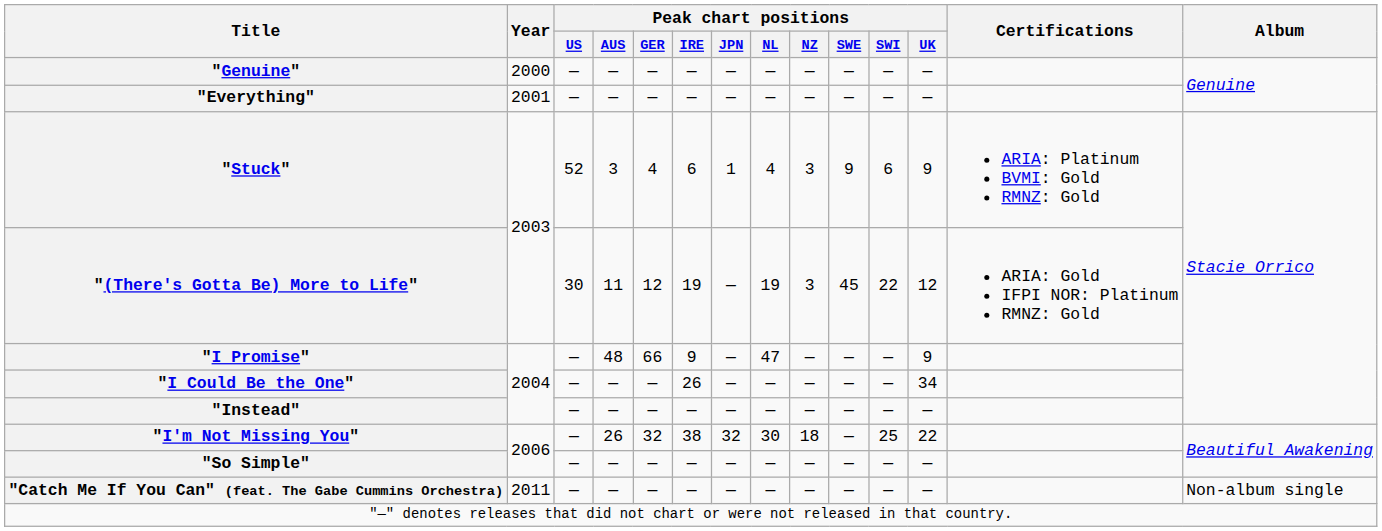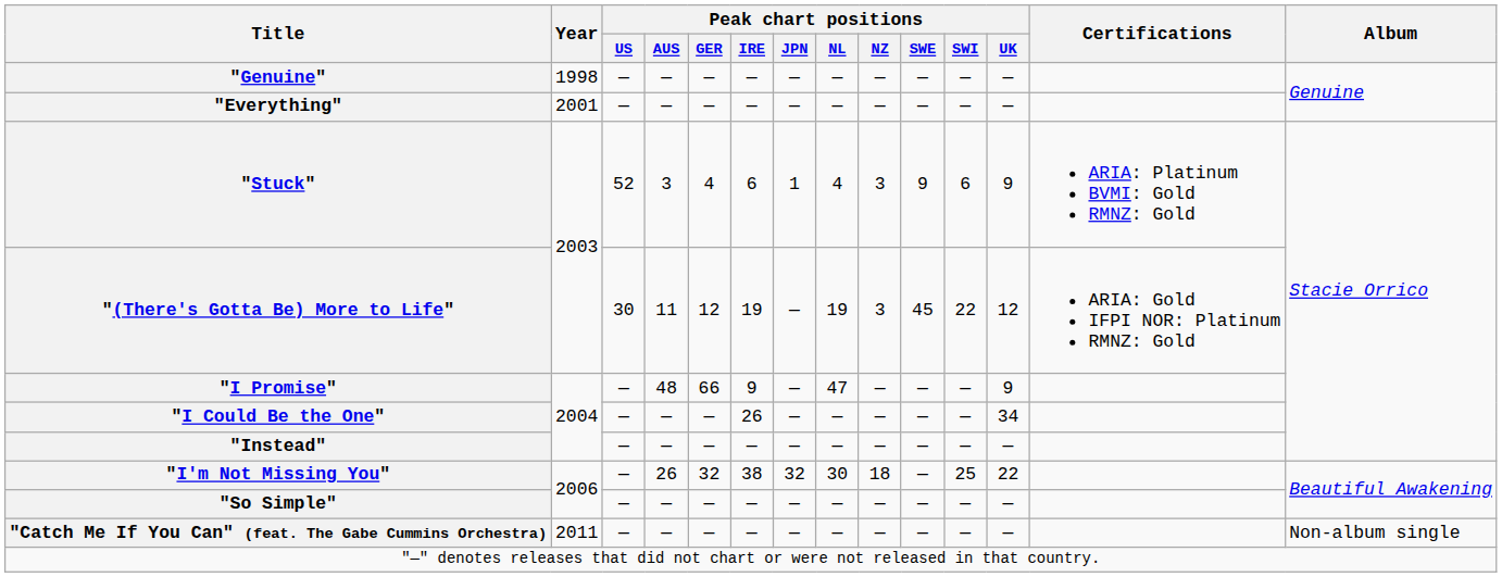 <table class="wikitable plainrowheaders">
 <tr>
 <th rowspan=2>Title</th>
 <th rowspan=2>Year</th>
 <th colspan=10>Peak chart positions</th>
 <th rowspan=2>Certifications</th>
 <th rowspan=2>Album</th>
 </tr>
 <tr>
 <th width=25><small><a href='#'>US</a></small><br></th>
 <th width=25><small><a href='#'>AUS</a></small><br></th>
 <th width=25><small><a href='#'>GER</a></small><br></th>
 <th width=25><small><a href='#'>IRE</a></small><br></th>
 <th width=25><small><a href='#'>JPN</a></small><br></th>
 <th width=25><small><a href='#'>NL</a></small><br></th>
 <th width=25><small><a href='#'>NZ</a></small><br></th>
 <th width=25><small><a href='#'>SWE</a></small><br></th>
 <th width=25><small><a href='#'>SWI</a></small><br></th>
 <th width=25><small><a href='#'>UK</a></small><br></th>
 </tr>
 <tr>
 <th scope="row">"<a href='#'>Genuine</a>"</th>
-<td>2000</td>
+<td>1998</td>
 <td align=center>—</td>
 <td align=center>—</td>
 <td align=center>—</td>
 <td align=center>—</td>
 <td align=center>—</td>
 <td align=center>—</td>
 <td align=center>—</td>
 <td align=center>—</td>
 <td align=center>—</td>
 <td align=center>—</td>
 <td></td>
 <td rowspan=2><em><a href='#'>Genuine</a></em></td>
 </tr>
 <tr>
 <th scope="row">"Everything"</th>
 <td>2001</td>
 <td align=center>—</td>
 <td align=center>—</td>
 <td align=center>—</td>
 <td align=center>—</td>
 <td align=center>—</td>
 <td align=center>—</td>
 <td align=center>—</td>
 <td align=center>—</td>
 <td align=center>—</td>
 <td align=center>—</td>
 <td></td>
 </tr>
 <tr>
 <th scope="row">"<a href='#'>Stuck</a>"</th>
 <td rowspan="2">2003</td>
 <td align=center>52</td>
 <td align=center>3</td>
 <td align=center>4</td>
 <td align=center>6</td>
 <td align=center>1</td>
 <td align=center>4</td>
 <td align=center>3</td>
 <td align=center>9</td>
 <td align=center>6</td>
 <td align=center>9</td>
 <td><br><ul><li><a href='#'>ARIA</a>: Platinum</li><li><a href='#'>BVMI</a>: Gold</li><li><a href='#'>RMNZ</a>: Gold</li></ul></td>
 <td rowspan=5><em><a href='#'>Stacie Orrico</a></em></td>
 </tr>
 <tr>
 <th scope="row">"<a href='#'>(There's Gotta Be) More to Life</a>"</th>
 <td align=center>30</td>
 <td align=center>11</td>
 <td align=center>12</td>
 <td align=center>19</td>
 <td align=center>—</td>
 <td align=center>19</td>
 <td align=center>3</td>
 <td align=center>45</td>
 <td align=center>22</td>
 <td align=center>12</td>
 <td><br><ul><li>ARIA: Gold</li><li>IFPI NOR: Platinum</li><li>RMNZ: Gold</li></ul></td>
 </tr>
 <tr>
 <th scope="row">"<a href='#'>I Promise</a>"</th>
 <td rowspan="3">2004</td>
 <td align=center>—</td>
 <td align=center>48</td>
 <td align=center>66</td>
 <td align=center>9</td>
 <td align=center>—</td>
 <td align=center>47</td>
 <td align=center>—</td>
 <td align=center>—</td>
 <td align=center>—</td>
 <td align=center>9</td>
 <td></td>
 </tr>
 <tr>
 <th scope="row">"<a href='#'>I Could Be the One</a>"</th>
 <td align=center>—</td>
 <td align=center>—</td>
 <td align=center>—</td>
 <td align=center>26</td>
 <td align=center>—</td>
 <td align=center>—</td>
 <td align=center>—</td>
 <td align=center>—</td>
 <td align=center>—</td>
 <td align=center>34</td>
 <td></td>
 </tr>
 <tr>
 <th scope="row">"Instead"</th>
 <td align=center>—</td>
 <td align=center>—</td>
 <td align=center>—</td>
 <td align=center>—</td>
 <td align=center>—</td>
 <td align=center>—</td>
 <td align=center>—</td>
 <td align=center>—</td>
 <td align=center>—</td>
 <td align=center>—</td>
 <td></td>
 </tr>
 <tr>
 <th scope="row">"<a href='#'>I'm Not Missing You</a>"</th>
 <td rowspan="2">2006</td>
 <td align=center>—</td>
 <td align=center>26</td>
 <td align=center>32</td>
 <td align=center>38</td>
 <td align=center>32</td>
 <td align=center>30</td>
 <td align=center>18</td>
 <td align=center>—</td>
 <td align=center>25</td>
 <td align=center>22</td>
 <td></td>
 <td rowspan=2><em><a href='#'>Beautiful Awakening</a></em></td>
 </tr>
 <tr>
 <th scope="row">"So Simple"</th>
 <td align=center>—</td>
 <td align=center>—</td>
 <td align=center>—</td>
 <td align=center>—</td>
 <td align=center>—</td>
 <td align=center>—</td>
 <td align=center>—</td>
 <td align=center>—</td>
 <td align=center>—</td>
 <td align=center>—</td>
 <td></td>
 </tr>
 <tr>
 <th scope="row">"Catch Me If You Can" <small>(feat. The Gabe Cummins Orchestra)</small></th>
 <td rowspan="1">2011</td>
 <td align=center>—</td>
 <td align=center>—</td>
 <td align=center>—</td>
 <td align=center>—</td>
 <td align=center>—</td>
 <td align=center>—</td>
 <td align=center>—</td>
 <td align=center>—</td>
 <td align=center>—</td>
 <td align=center>—</td>
 <td></td>
 <td rowspan=>Non-album single</td>
 </tr>
 <tr>
 <td colspan="14" style="text-align:center; font-size:85%">"—" denotes releases that did not chart or were not released in that country.</td>
 </tr>
 </table>
